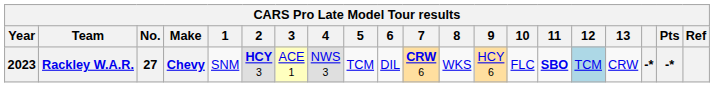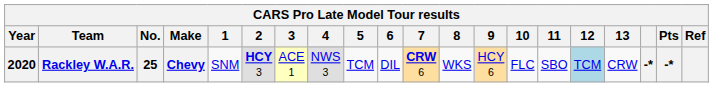 <table class="wikitable" style="text-align:center; font-size:75%">
 <tr>
 <th colspan=23>CARS Pro Late Model Tour results</th>
 </tr>
 <tr>
 <th>Year</th>
 <th>Team</th>
 <th>No.</th>
 <th>Make</th>
 <th>1</th>
 <th>2</th>
 <th>3</th>
 <th>4</th>
 <th>5</th>
 <th>6</th>
 <th>7</th>
 <th>8</th>
 <th>9</th>
 <th>10</th>
 <th>11</th>
 <th>12</th>
 <th>13</th>
 <th></th>
 <th>Pts</th>
 <th>Ref</th>
 </tr>
 <tr>
-<th>2023</th>
+<th>2020</th>
 <th><a href='#'>Rackley W.A.R.</a></th>
-<th>27</th>
+<th>25</th>
 <th><a href='#'>Chevy</a></th>
 <td><a href='#'>SNM</a></td>
 <td style="background:#DFDFDF;"><strong><a href='#'>HCY</a></strong><br><small>3</small></td>
 <td style="background:#FFFFBF;"><a href='#'>ACE</a><br><small>1</small></td>
 <td style="background:#DFDFDF;"><a href='#'>NWS</a><br><small>3</small></td>
 <td><a href='#'>TCM</a></td>
 <td><a href='#'>DIL</a></td>
 <td style="background:#FFDF9F;"><strong><a href='#'>CRW</a></strong><br><small>6</small></td>
 <td><a href='#'>WKS</a></td>
 <td style="background:#FFDF9F;"><a href='#'>HCY</a><br><small>6</small></td>
 <td><a href='#'>FLC</a></td>
-<td><strong><a href='#'>SBO</a></strong></td>
+<td><a href='#'>SBO</a></td>
 <td style="background: lightblue;"><a href='#'>TCM</a></td>
 <td><a href='#'>CRW</a></td>
 <th>-*</th>
 <th>-*</th>
 <th></th>
 </tr>
 </table>
